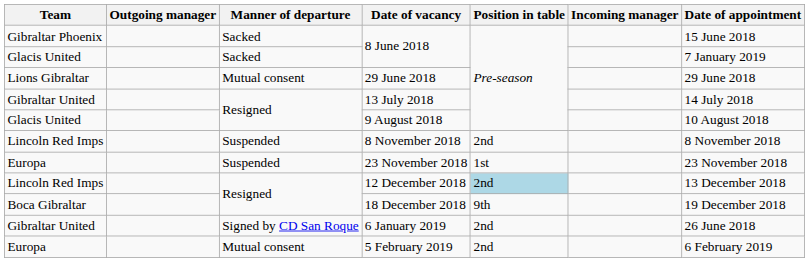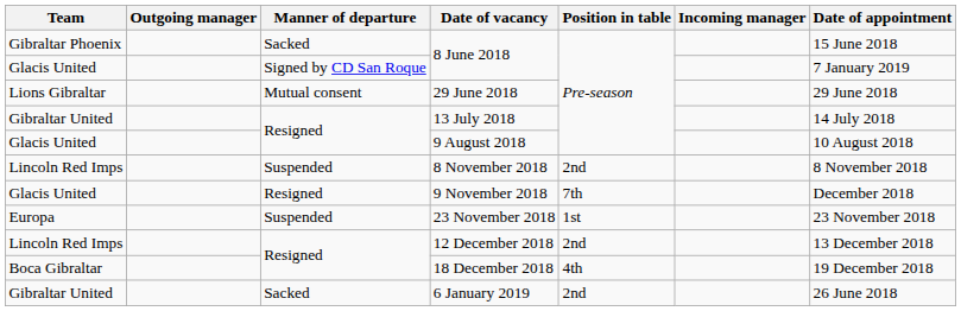 <table class="wikitable sortable">
 <tr>
 <th>Team</th>
 <th>Outgoing manager</th>
 <th>Manner of departure</th>
 <th>Date of vacancy</th>
 <th>Position in table</th>
 <th>Incoming manager</th>
 <th>Date of appointment</th>
 </tr>
 <tr>
 <td>Gibraltar Phoenix</td>
 <td></td>
 <td>Sacked</td>
 <td rowspan="2">8 June 2018</td>
 <td rowspan="5"><em>Pre-season</em></td>
 <td></td>
 <td>15 June 2018</td>
 </tr>
 <tr>
 <td>Glacis United</td>
 <td></td>
-<td>Sacked</td>
+<td>Signed by <a href='#'>CD San Roque</a></td>
 <td></td>
 <td>7 January 2019</td>
 </tr>
 <tr>
 <td>Lions Gibraltar</td>
 <td></td>
 <td>Mutual consent</td>
 <td>29 June 2018</td>
 <td></td>
 <td>29 June 2018</td>
 </tr>
 <tr>
 <td>Gibraltar United</td>
 <td></td>
 <td rowspan="2">Resigned</td>
 <td>13 July 2018</td>
 <td></td>
 <td>14 July 2018</td>
 </tr>
 <tr>
 <td>Glacis United</td>
 <td></td>
 <td>9 August 2018</td>
 <td></td>
 <td>10 August 2018</td>
 </tr>
 <tr>
 <td>Lincoln Red Imps</td>
 <td></td>
 <td>Suspended</td>
 <td>8 November 2018</td>
 <td>2nd</td>
 <td></td>
 <td>8 November 2018</td>
 </tr>
 <tr>
+<td>Glacis United</td>
+<td></td>
+<td>Resigned</td>
+<td>9 November 2018</td>
+<td>7th</td>
+<td></td>
+<td>December 2018</td>
+</tr>
+<tr>
 <td>Europa</td>
 <td></td>
 <td>Suspended</td>
 <td>23 November 2018</td>
 <td>1st</td>
 <td></td>
 <td>23 November 2018</td>
 </tr>
 <tr>
 <td>Lincoln Red Imps</td>
 <td></td>
 <td rowspan=2>Resigned</td>
 <td>12 December 2018</td>
-<td style="background: lightblue;">2nd</td>
+<td>2nd</td>
 <td></td>
 <td>13 December 2018</td>
 </tr>
 <tr>
 <td>Boca Gibraltar</td>
 <td></td>
 <td>18 December 2018</td>
-<td>9th</td>
+<td>4th</td>
 <td></td>
 <td>19 December 2018</td>
 </tr>
 <tr>
 <td>Gibraltar United</td>
 <td></td>
-<td>Signed by <a href='#'>CD San Roque</a></td>
+<td>Sacked</td>
 <td>6 January 2019</td>
 <td>2nd</td>
 <td></td>
 <td>26 June 2018</td>
 </tr>
-<tr>
-<td>Europa</td>
-<td></td>
-<td>Mutual consent</td>
-<td>5 February 2019</td>
-<td>2nd</td>
-<td></td>
-<td>6 February 2019</td>
-</tr>
 </table>
